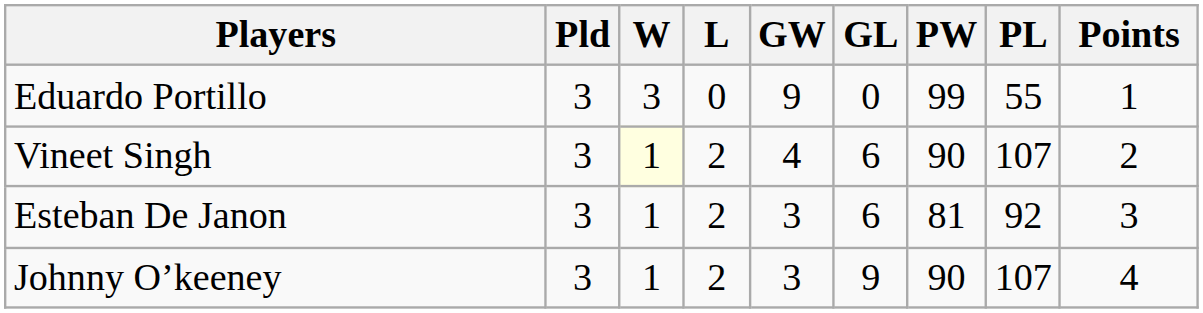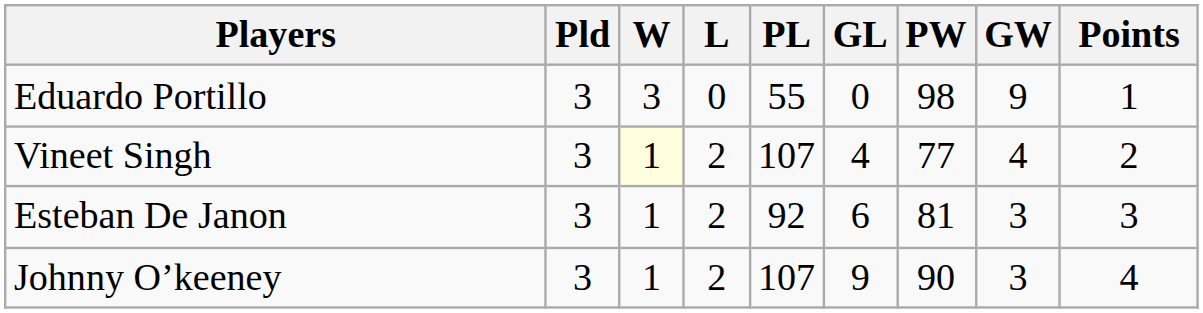 <table class=wikitable style="text-align:center">
 <tr>
 <th width=220>Players</th>
 <th width=20>Pld</th>
 <th width=20>W</th>
 <th width=20>L</th>
-<th width=20>GW</th>
+<th width=20>PL</th>
 <th width=20>GL</th>
 <th width=20>PW</th>
-<th width=20>PL</th>
+<th width=20>GW</th>
 <th width=50>Points</th>
 </tr>
 <tr>
 <td align=left> Eduardo Portillo</td>
 <td>3</td>
 <td>3</td>
 <td>0</td>
+<td>55</td>
+<td>0</td>
+<td>98</td>
 <td>9</td>
-<td>0</td>
-<td>99</td>
-<td>55</td>
 <td>1</td>
 </tr>
 <tr>
 <td align=left> Vineet Singh</td>
 <td>3</td>
 <td style="background: lightyellow;">1</td>
 <td>2</td>
+<td>107</td>
 <td>4</td>
-<td>6</td>
-<td>90</td>
-<td>107</td>
+<td>77</td>
+<td>4</td>
 <td>2</td>
 </tr>
 <tr>
 <td align=left> Esteban De Janon</td>
 <td>3</td>
 <td>1</td>
 <td>2</td>
-<td>3</td>
+<td>92</td>
 <td>6</td>
 <td>81</td>
-<td>92</td>
+<td>3</td>
 <td>3</td>
 </tr>
 <tr>
 <td align=left> Johnny O’keeney</td>
 <td>3</td>
 <td>1</td>
 <td>2</td>
-<td>3</td>
+<td>107</td>
 <td>9</td>
 <td>90</td>
-<td>107</td>
+<td>3</td>
 <td>4</td>
 </tr>
 </table>
